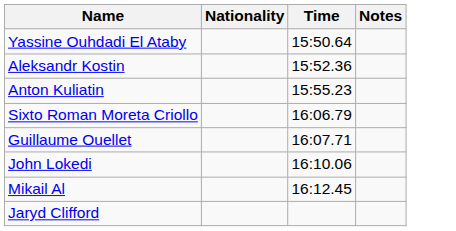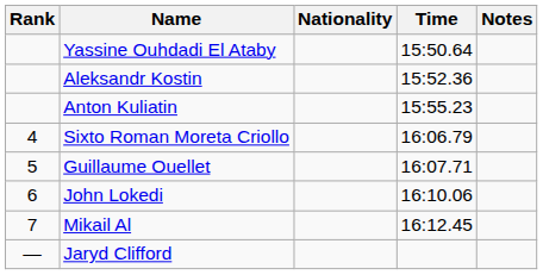 <table class="wikitable sortable" style="text-align:center">
 <tr>
+<th>Rank</th>
 <th>Name</th>
 <th>Nationality</th>
 <th>Time</th>
 <th>Notes</th>
 </tr>
 <tr>
+<td></td>
 <td align="left"><a href='#'>Yassine Ouhdadi El Ataby</a></td>
 <td align="left"></td>
 <td>15:50.64</td>
 <td></td>
 </tr>
 <tr>
+<td></td>
 <td align="left"><a href='#'>Aleksandr Kostin</a></td>
 <td align="left"></td>
 <td>15:52.36</td>
 <td></td>
 </tr>
 <tr>
+<td></td>
 <td align="left"><a href='#'>Anton Kuliatin</a></td>
 <td align="left"></td>
 <td>15:55.23</td>
 <td></td>
 </tr>
 <tr>
+<td>4</td>
 <td align="left"><a href='#'>Sixto Roman Moreta Criollo</a></td>
 <td align="left"></td>
 <td>16:06.79</td>
 <td></td>
 </tr>
 <tr>
+<td>5</td>
 <td align="left"><a href='#'>Guillaume Ouellet</a></td>
 <td align="left"></td>
 <td>16:07.71</td>
 <td></td>
 </tr>
 <tr>
+<td>6</td>
 <td align="left"><a href='#'>John Lokedi</a></td>
 <td align="left"></td>
 <td>16:10.06</td>
 <td></td>
 </tr>
 <tr>
+<td>7</td>
 <td align="left"><a href='#'>Mikail Al</a></td>
 <td align="left"></td>
 <td>16:12.45</td>
 <td></td>
 </tr>
 <tr>
+<td>—</td>
 <td align="left"><a href='#'>Jaryd Clifford</a></td>
 <td align="left"></td>
 <td></td>
 <td></td>
 </tr>
 </table>
